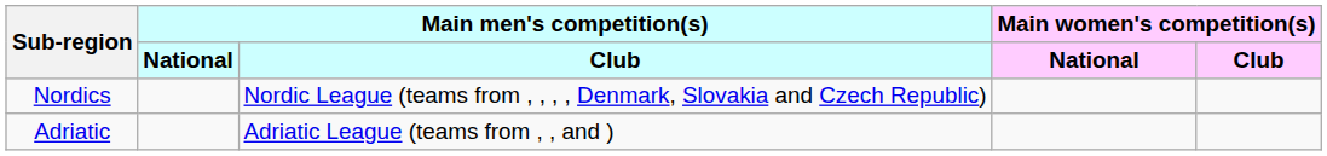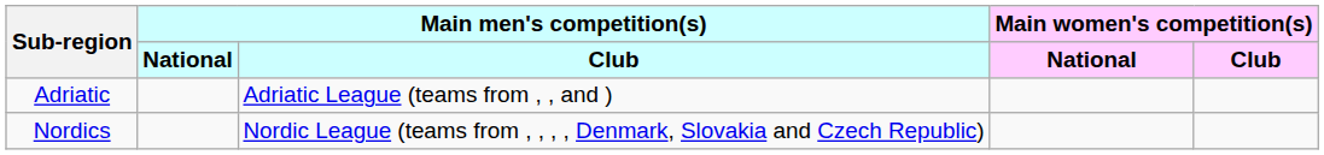 <table class="wikitable" style="text-align: left; font-size: 90%; margin-left: 1em;">
 <tr>
 <th rowspan="2">Sub-region</th>
 <th colspan="2" style="background-color: #ccffff;">Main men's competition(s)</th>
 <th colspan="2" style="background-color: #ffccff;">Main women's competition(s)</th>
 </tr>
 <tr>
 <th style="background-color: #ccffff;">National</th>
 <th style="background-color: #ccffff;">Club</th>
 <th style="background-color: #ffccff;">National</th>
 <th style="background-color: #ffccff;">Club</th>
 </tr>
 <tr>
+<td style="text-align: center;"><a href='#'>Adriatic</a></td>
+<td></td>
+<td><a href='#'>Adriatic League</a> (teams from , , and )</td>
+<td></td>
+<td></td>
+</tr>
+<tr>
 <td style="text-align: center;"><a href='#'>Nordics</a></td>
 <td></td>
 <td><a href='#'>Nordic League</a> (teams from , , , , <a href='#'>Denmark</a>, <a href='#'>Slovakia</a> and <a href='#'>Czech Republic</a>)</td>
 <td></td>
 <td></td>
 </tr>
-<tr>
-<td style="text-align: center;"><a href='#'>Adriatic</a></td>
-<td></td>
-<td><a href='#'>Adriatic League</a> (teams from , , and )</td>
-<td></td>
-<td></td>
-</tr>
 </table>
